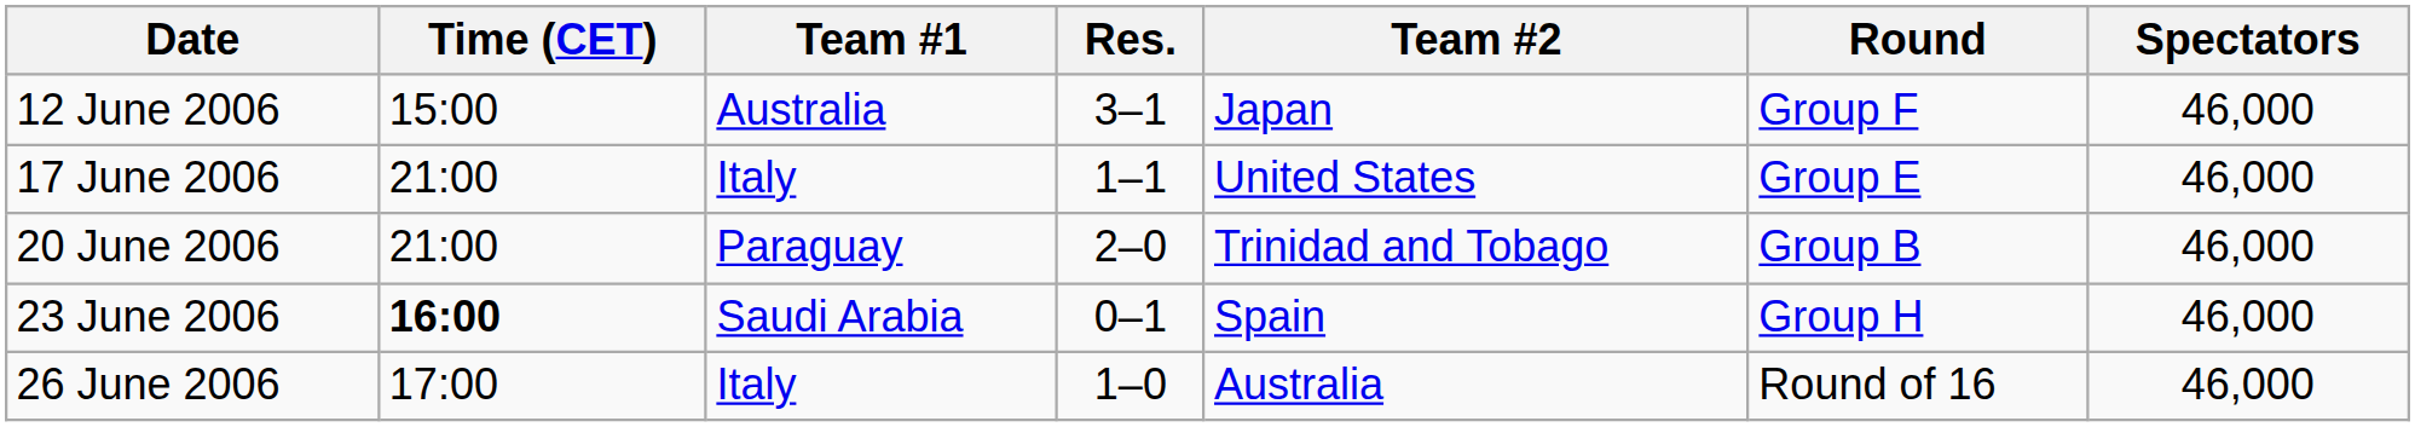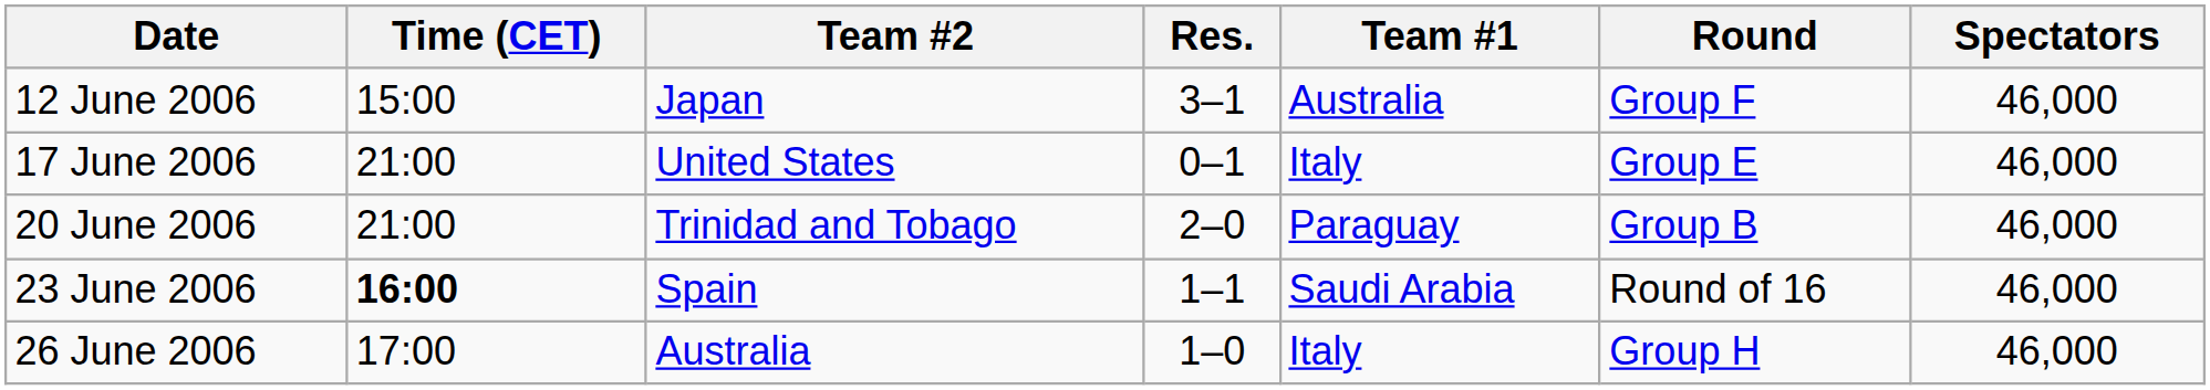 <table class="wikitable" style="text-align: left;" width="100%">
 <tr>
 <th>Date</th>
 <th>Time (<a href='#'>CET</a>)</th>
+<th>Team #2</th>
+<th>Res.</th>
 <th>Team #1</th>
-<th>Res.</th>
-<th>Team #2</th>
 <th>Round</th>
 <th>Spectators</th>
 </tr>
 <tr>
 <td>12 June 2006</td>
 <td>15:00</td>
+<td> <a href='#'>Japan</a></td>
+<td style="text-align:center;">3–1</td>
 <td> <a href='#'>Australia</a></td>
-<td style="text-align:center;">3–1</td>
-<td> <a href='#'>Japan</a></td>
 <td><a href='#'>Group F</a></td>
 <td style="text-align:center;">46,000</td>
 </tr>
 <tr>
 <td>17 June 2006</td>
 <td>21:00</td>
+<td> <a href='#'>United States</a></td>
+<td style="text-align:center;">0–1</td>
 <td> <a href='#'>Italy</a></td>
-<td style="text-align:center;">1–1</td>
-<td> <a href='#'>United States</a></td>
 <td><a href='#'>Group E</a></td>
 <td style="text-align:center;">46,000</td>
 </tr>
 <tr>
 <td>20 June 2006</td>
 <td>21:00</td>
+<td> <a href='#'>Trinidad and Tobago</a></td>
+<td style="text-align:center;">2–0</td>
 <td> <a href='#'>Paraguay</a></td>
-<td style="text-align:center;">2–0</td>
-<td> <a href='#'>Trinidad and Tobago</a></td>
 <td><a href='#'>Group B</a></td>
 <td style="text-align:center;">46,000</td>
 </tr>
 <tr>
 <td>23 June 2006</td>
 <td><strong>16:00</strong></td>
+<td> <a href='#'>Spain</a></td>
+<td style="text-align:center;">1–1</td>
 <td> <a href='#'>Saudi Arabia</a></td>
-<td style="text-align:center;">0–1</td>
-<td> <a href='#'>Spain</a></td>
-<td><a href='#'>Group H</a></td>
+<td>Round of 16</td>
 <td style="text-align:center;">46,000</td>
 </tr>
 <tr>
 <td>26 June 2006</td>
 <td>17:00</td>
+<td> <a href='#'>Australia</a></td>
+<td style="text-align:center;">1–0</td>
 <td> <a href='#'>Italy</a></td>
-<td style="text-align:center;">1–0</td>
-<td> <a href='#'>Australia</a></td>
-<td>Round of 16</td>
+<td><a href='#'>Group H</a></td>
 <td style="text-align:center;">46,000</td>
 </tr>
 </table>
